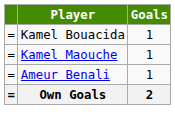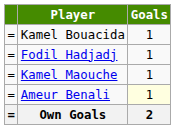 <table border="0" class="wikitable" style="text-align:center;font-size:95%">
 <tr>
 <th scope=col style="color:#FFFFFF; background:#458B00;"></th>
 <th scope=col style="color:#FFFFFF; background:#458B00;">Player</th>
 <th scope=col style="color:#FFFFFF; background:#458B00;">Goals</th>
 </tr>
 <tr>
 <td align=left>=</td>
 <td align=left> Kamel Bouacida</td>
 <td align=center>1</td>
 </tr>
 <tr>
 <td align=left>=</td>
+<td align=left> <a href='#'>Fodil Hadjadj</a></td>
+<td align=center>1</td>
+</tr>
+<tr>
+<td align=left>=</td>
 <td align=left> <a href='#'>Kamel Maouche</a></td>
 <td align=center>1</td>
 </tr>
 <tr>
 <td align=left>=</td>
 <td align=left> <a href='#'>Ameur Benali</a></td>
-<td align=center>1</td>
+<td align=center style="background: lightyellow;">1</td>
 </tr>
 <tr>
 <th align=left>=</th>
 <th>Own Goals</th>
 <th align=center>2</th>
 </tr>
 </table>
